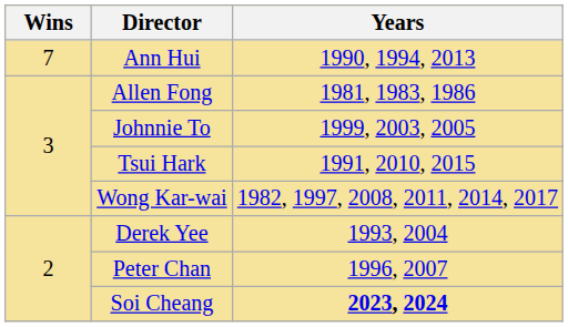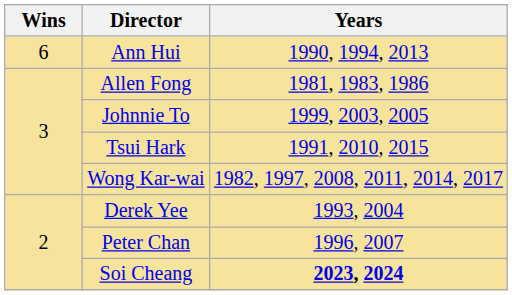 <table class="wikitable" rowspan=2 border="1" cellpadding="4" style="text-align: center; background: #f6e39c">
 <tr>
 <th scope="col" width="55">Wins</th>
 <th scope="col" align="center">Director</th>
 <th scope="col" align="center">Years</th>
 </tr>
 <tr>
-<td rowspan=1 style="text-align:center">7</td>
+<td rowspan=1 style="text-align:center">6</td>
 <td><a href='#'>Ann Hui</a></td>
 <td><a href='#'>1990</a>, <a href='#'>1994</a>, <a href='#'>2013</a></td>
 </tr>
 <tr>
 <td rowspan=4 style="text-align:center">3</td>
 <td><a href='#'>Allen Fong</a></td>
 <td><a href='#'>1981</a>, <a href='#'>1983</a>, <a href='#'>1986</a></td>
 </tr>
 <tr>
 <td><a href='#'>Johnnie To</a></td>
 <td><a href='#'>1999</a>, <a href='#'>2003</a>, <a href='#'>2005</a></td>
 </tr>
 <tr>
 <td><a href='#'>Tsui Hark</a></td>
 <td><a href='#'>1991</a>, <a href='#'>2010</a>, <a href='#'>2015</a></td>
 </tr>
 <tr>
 <td><a href='#'>Wong Kar-wai</a></td>
 <td><a href='#'>1982</a>, <a href='#'>1997</a>, <a href='#'>2008</a>, <a href='#'>2011</a>, <a href='#'>2014</a>, <a href='#'>2017</a></td>
 </tr>
 <tr>
 <td rowspan=3 style="text-align:center">2</td>
 <td><a href='#'>Derek Yee</a></td>
 <td><a href='#'>1993</a>, <a href='#'>2004</a></td>
 </tr>
 <tr>
 <td><a href='#'>Peter Chan</a></td>
 <td><a href='#'>1996</a>, <a href='#'>2007</a></td>
 </tr>
 <tr>
 <td><a href='#'>Soi Cheang</a></td>
 <td><strong><a href='#'>2023</a>, <a href='#'>2024</a></strong></td>
 </tr>
 <tr>
 </tr>
 </table>
